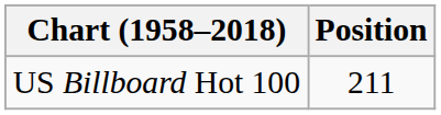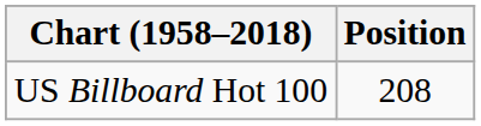 <table class="wikitable plainrowheaders">
 <tr>
 <th>Chart (1958–2018)</th>
 <th>Position</th>
 </tr>
 <tr>
 <td>US <em>Billboard</em> Hot 100</td>
-<td style="text-align:center;">211</td>
+<td style="text-align:center;">208</td>
 </tr>
 </table>
